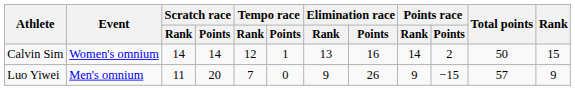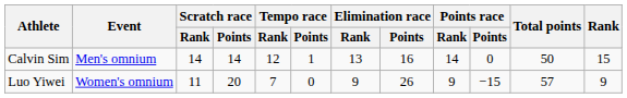 <table class=wikitable style=font-size:90%;text-align:center>
 <tr>
 <th rowspan="2">Athlete</th>
 <th rowspan="2">Event</th>
 <th colspan=2>Scratch race</th>
 <th colspan=2>Tempo race</th>
 <th colspan=2>Elimination race</th>
 <th colspan=2>Points race</th>
 <th rowspan=2>Total points</th>
 <th rowspan=2>Rank</th>
 </tr>
 <tr style="font-size:95%">
 <th>Rank</th>
 <th>Points</th>
 <th>Rank</th>
 <th>Points</th>
 <th>Rank</th>
 <th>Points</th>
 <th>Rank</th>
 <th>Points</th>
 </tr>
 <tr>
 <td align=left>Calvin Sim</td>
-<td align=left><a href='#'>Women's omnium</a></td>
+<td align=left><a href='#'>Men's omnium</a></td>
 <td>14</td>
 <td>14</td>
 <td>12</td>
 <td>1</td>
 <td>13</td>
 <td>16</td>
 <td>14</td>
-<td>2</td>
+<td>0</td>
 <td>50</td>
 <td>15</td>
 </tr>
 <tr>
 <td align=left>Luo Yiwei</td>
-<td align=left><a href='#'>Men's omnium</a></td>
+<td align=left><a href='#'>Women's omnium</a></td>
 <td>11</td>
 <td>20</td>
 <td>7</td>
 <td>0</td>
 <td>9</td>
 <td>26</td>
 <td>9</td>
 <td>−15</td>
 <td>57</td>
 <td>9</td>
 </tr>
 </table>
